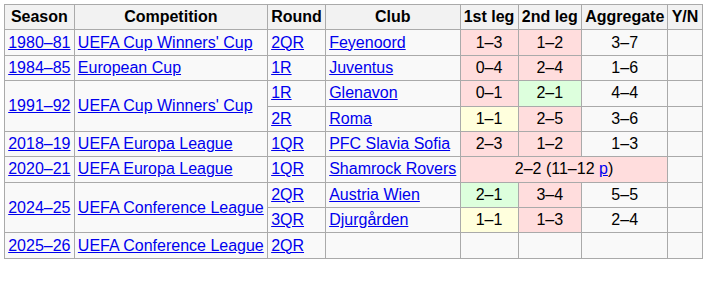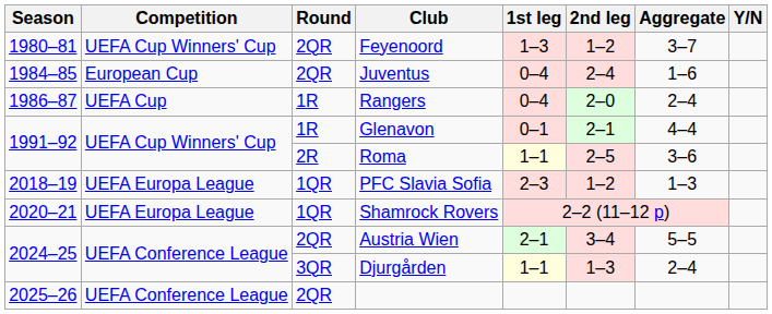 <table class="wikitable">
 <tr>
 <th>Season</th>
 <th>Competition</th>
 <th>Round</th>
 <th>Club</th>
 <th>1st leg</th>
 <th>2nd leg</th>
 <th>Aggregate</th>
 <th>Y/N</th>
 </tr>
 <tr>
 <td><a href='#'>1980–81</a></td>
 <td><a href='#'>UEFA Cup Winners' Cup</a></td>
 <td><a href='#'>2QR</a></td>
 <td> <a href='#'>Feyenoord</a></td>
 <td style="text-align:center;background:#fdd;">1–3</td>
 <td style="text-align:center;background:#fdd;">1–2</td>
 <td style="text-align:center;">3–7</td>
 <td></td>
 </tr>
 <tr>
 <td><a href='#'>1984–85</a></td>
 <td><a href='#'>European Cup</a></td>
-<td><a href='#'>1R</a></td>
+<td><a href='#'>2QR</a></td>
 <td> <a href='#'>Juventus</a></td>
 <td style="text-align:center;background:#fdd;">0–4</td>
 <td style="text-align:center;background:#fdd;">2–4</td>
 <td style="text-align:center;">1–6</td>
+<td></td>
+</tr>
+<tr>
+<td><a href='#'>1986–87</a></td>
+<td><a href='#'>UEFA Cup</a></td>
+<td><a href='#'>1R</a></td>
+<td> <a href='#'>Rangers</a></td>
+<td style="text-align:center;background:#fdd;">0–4</td>
+<td style="text-align:center;background:#dfd;">2–0</td>
+<td style="text-align:center;">2–4</td>
 <td></td>
 </tr>
 <tr>
 <td rowspan="2"><a href='#'>1991–92</a></td>
 <td rowspan="2"><a href='#'>UEFA Cup Winners' Cup</a></td>
 <td><a href='#'>1R</a></td>
 <td> <a href='#'>Glenavon</a></td>
 <td style="text-align:center;background:#fdd;">0–1</td>
 <td style="text-align:center;background:#dfd;">2–1</td>
 <td style="text-align:center;">4–4</td>
 <td></td>
 </tr>
 <tr>
 <td><a href='#'>2R</a></td>
 <td> <a href='#'>Roma</a></td>
 <td style="text-align:center;background:#ffd;">1–1</td>
 <td style="text-align:center;background:#fdd;">2–5</td>
 <td style="text-align:center;">3–6</td>
 <td></td>
 </tr>
 <tr>
 <td><a href='#'>2018–19</a></td>
 <td><a href='#'>UEFA Europa League</a></td>
 <td><a href='#'>1QR</a></td>
 <td> <a href='#'>PFC Slavia Sofia</a></td>
 <td style="text-align:center;background:#fdd;">2–3</td>
 <td style="text-align:center;background:#fdd;">1–2</td>
 <td style="text-align:center;">1–3</td>
 <td></td>
 </tr>
 <tr>
 <td><a href='#'>2020–21</a></td>
 <td><a href='#'>UEFA Europa League</a></td>
 <td><a href='#'>1QR</a></td>
 <td> <a href='#'>Shamrock Rovers</a></td>
 <td colspan=3 style="text-align:center;background:#fdd;">2–2 (11–12 <a href='#'>p</a>)</td>
 <td></td>
 </tr>
 <tr>
 <td rowspan=2><a href='#'>2024–25</a></td>
 <td rowspan=2><a href='#'>UEFA Conference League</a></td>
 <td><a href='#'>2QR</a></td>
 <td> <a href='#'>Austria Wien</a></td>
 <td style="text-align:center;background:#dfd;">2–1</td>
 <td style="text-align:center;background:#fdd;">3–4 </td>
 <td style="text-align:center;">5–5 </td>
 <td></td>
 </tr>
 <tr>
 <td><a href='#'>3QR</a></td>
 <td> <a href='#'>Djurgården</a></td>
 <td style="text-align:center;background:#ffd;">1–1</td>
 <td style="text-align:center;background:#fdd;">1–3</td>
 <td style="text-align:center;">2–4</td>
 <td></td>
 </tr>
 <tr>
 <td><a href='#'>2025–26</a></td>
 <td><a href='#'>UEFA Conference League</a></td>
 <td><a href='#'>2QR</a></td>
 <td></td>
 <td style="text-align:center;"></td>
 <td style="text-align:center;"></td>
 <td style="text-align:center;"></td>
 <td></td>
 </tr>
 </table>
